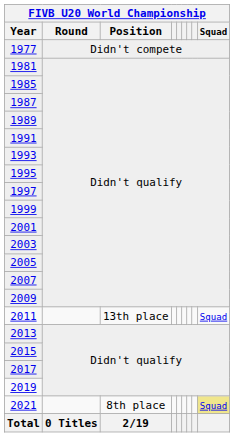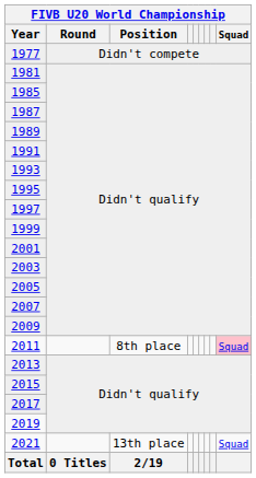 <table class="wikitable" style="text-align: center;">
 <tr>
 <th colspan=9><a href='#'>FIVB U20 World Championship</a></th>
 </tr>
 <tr>
 <th>Year</th>
 <th>Round</th>
 <th>Position</th>
 <th></th>
 <th></th>
 <th></th>
 <th></th>
 <th></th>
 <th><small>Squad</small></th>
 </tr>
 <tr bgcolor="efefef">
 <td> <a href='#'>1977</a></td>
 <td colspan=8>Didn't compete</td>
 </tr>
 <tr bgcolor="efefef">
 <td> <a href='#'>1981</a></td>
 <td colspan="8" rowspan="14">Didn't qualify</td>
 </tr>
 <tr bgcolor="efefef">
 <td> <a href='#'>1985</a></td>
 </tr>
 <tr bgcolor="efefef">
 <td> <a href='#'>1987</a></td>
 </tr>
 <tr bgcolor="efefef">
 <td> <a href='#'>1989</a></td>
 </tr>
 <tr bgcolor="efefef">
 <td> <a href='#'>1991</a></td>
 </tr>
 <tr bgcolor="efefef">
 <td> <a href='#'>1993</a></td>
 </tr>
 <tr bgcolor="efefef">
 <td> <a href='#'>1995</a></td>
 </tr>
 <tr bgcolor="efefef">
 <td> <a href='#'>1997</a></td>
 </tr>
 <tr bgcolor="efefef">
 <td> <a href='#'>1999</a></td>
 </tr>
 <tr bgcolor="efefef">
 <td> <a href='#'>2001</a></td>
 </tr>
 <tr bgcolor="efefef">
 <td> <a href='#'>2003</a></td>
 </tr>
 <tr bgcolor="efefef">
 <td> <a href='#'>2005</a></td>
 </tr>
 <tr bgcolor="efefef">
 <td> <a href='#'>2007</a></td>
 </tr>
 <tr bgcolor="efefef">
 <td> <a href='#'>2009</a></td>
 </tr>
 <tr>
 <td> <a href='#'>2011</a></td>
 <td></td>
-<td>13th place</td>
+<td>8th place</td>
 <td></td>
 <td></td>
 <td></td>
 <td></td>
 <td></td>
-<td><small><a href='#'>Squad</a></small></td>
+<td style="background: pink;"><small><a href='#'>Squad</a></small></td>
 </tr>
 <tr bgcolor="efefef">
 <td> <a href='#'>2013</a></td>
 <td colspan=8 rowspan=4>Didn't qualify</td>
 </tr>
 <tr bgcolor="efefef">
 <td> <a href='#'>2015</a></td>
 </tr>
 <tr bgcolor="efefef">
 <td> <a href='#'>2017</a></td>
 </tr>
 <tr>
 <td> <a href='#'>2019</a></td>
 </tr>
 <tr>
 <td>  <a href='#'>2021</a></td>
 <td></td>
-<td>8th place</td>
+<td>13th place</td>
 <td></td>
 <td></td>
 <td></td>
 <td></td>
 <td></td>
-<td style="background: khaki;"><small><a href='#'>Squad</a></small></td>
+<td><small><a href='#'>Squad</a></small></td>
 </tr>
 <tr>
 <th>Total</th>
 <th>0 Titles</th>
 <th>2/19</th>
 <th></th>
 <th></th>
 <th></th>
 <th></th>
 <th></th>
 <th></th>
 </tr>
 </table>
